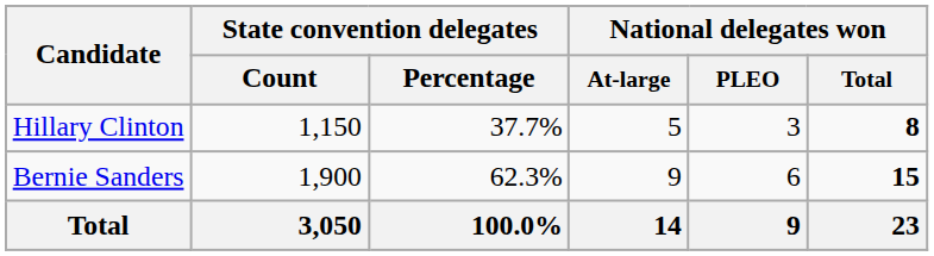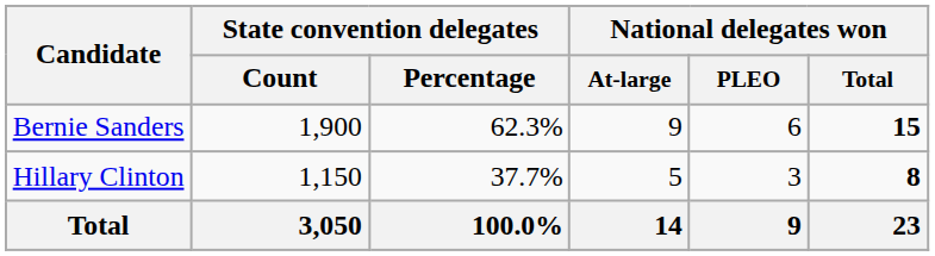 <table class=wikitable style="text-align:right; font-size:12px;">
 <tr>
 <th rowspan="2">Candidate</th>
 <th colspan="2">State convention delegates</th>
 <th colspan="3">National delegates won</th>
 </tr>
 <tr>
 <th style="width:70px;">Count</th>
 <th style="width:80px;">Percentage</th>
 <th style="width:45px;"><small>At-large</small></th>
 <th style="width:45px;"><small>PLEO</small></th>
 <th style="width:45px;"><small>Total</small></th>
 </tr>
 <tr>
+<td style="text-align:left;"><a href='#'>Bernie Sanders</a></td>
+<td>1,900</td>
+<td>62.3%</td>
+<td>9</td>
+<td>6</td>
+<td><strong>15</strong></td>
+</tr>
+<tr>
 <td style="text-align:left;"><a href='#'>Hillary Clinton</a></td>
 <td>1,150</td>
 <td>37.7%</td>
 <td>5</td>
 <td>3</td>
 <td><strong>8</strong></td>
-</tr>
-<tr>
-<td style="text-align:left;"><a href='#'>Bernie Sanders</a></td>
-<td>1,900</td>
-<td>62.3%</td>
-<td>9</td>
-<td>6</td>
-<td><strong>15</strong></td>
 </tr>
 <tr>
 <th>Total</th>
 <th style="text-align:right;">3,050</th>
 <th style="text-align:right;">100.0%</th>
 <th style="text-align:right;">14</th>
 <th style="text-align:right;">9</th>
 <th style="text-align:right;">23</th>
 </tr>
 </table>
